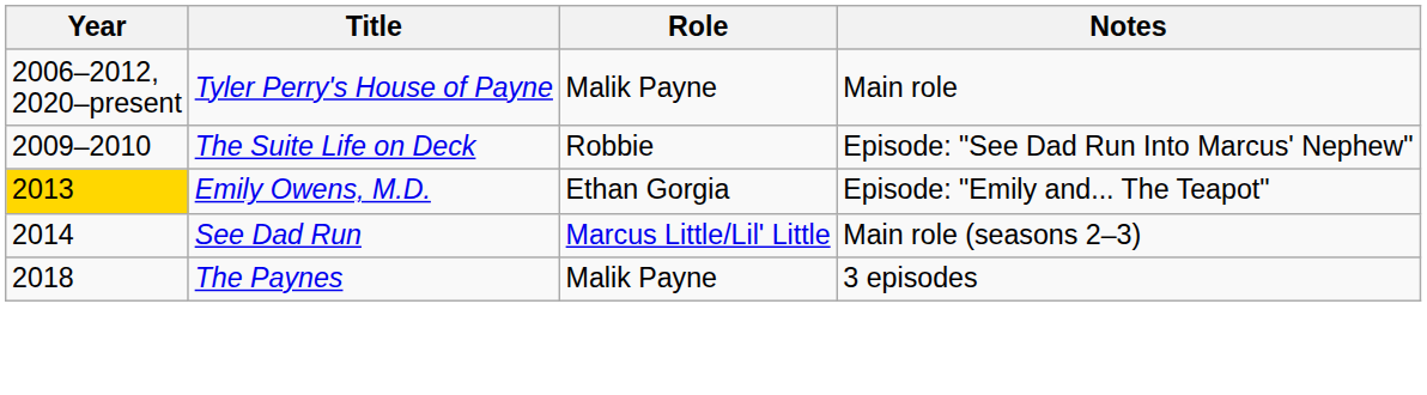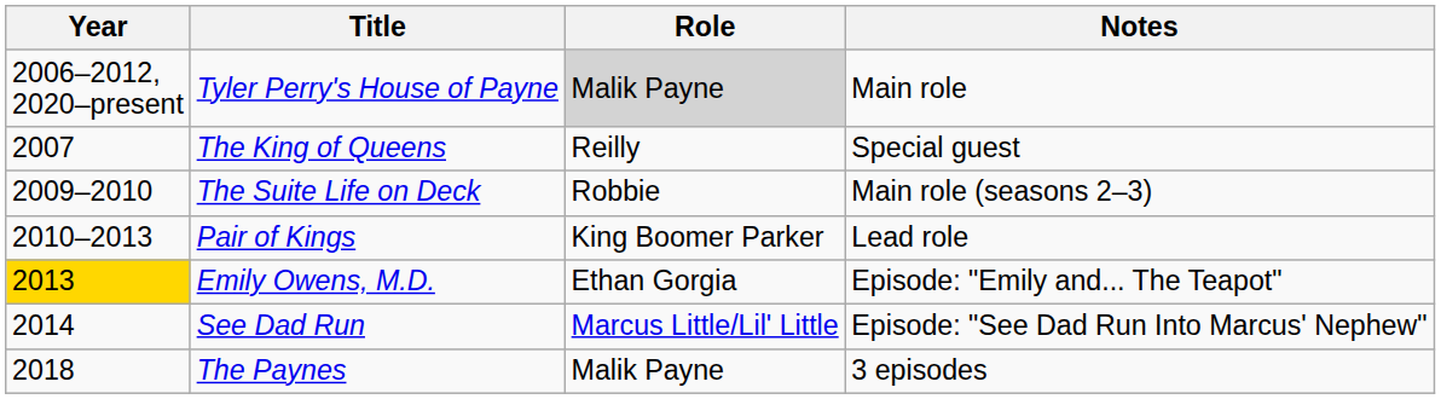 <table class="wikitable">
 <tr>
 <th>Year</th>
 <th>Title</th>
 <th>Role</th>
 <th>Notes</th>
 </tr>
 <tr>
 <td>2006–2012,<br>2020–present</td>
 <td><em><a href='#'>Tyler Perry's House of Payne</a></em></td>
-<td>Malik Payne</td>
+<td style="background: lightgrey;">Malik Payne</td>
 <td>Main role</td>
+</tr>
+<tr>
+<td>2007</td>
+<td><em><a href='#'>The King of Queens</a></em></td>
+<td>Reilly</td>
+<td>Special guest</td>
 </tr>
 <tr>
 <td>2009–2010</td>
 <td><em><a href='#'>The Suite Life on Deck</a></em></td>
 <td>Robbie</td>
-<td>Episode: "See Dad Run Into Marcus' Nephew"</td>
+<td>Main role (seasons 2–3)</td>
+</tr>
+<tr>
+<td>2010–2013</td>
+<td><em><a href='#'>Pair of Kings</a></em></td>
+<td>King Boomer Parker</td>
+<td>Lead role</td>
 </tr>
 <tr>
 <td style="background: gold;">2013</td>
 <td><em><a href='#'>Emily Owens, M.D.</a></em></td>
 <td>Ethan Gorgia</td>
 <td>Episode: "Emily and... The Teapot"</td>
 </tr>
 <tr>
 <td>2014</td>
 <td><em><a href='#'>See Dad Run</a></em></td>
 <td><a href='#'>Marcus Little/Lil' Little</a></td>
-<td>Main role (seasons 2–3)</td>
+<td>Episode: "See Dad Run Into Marcus' Nephew"</td>
 </tr>
 <tr>
 <td>2018</td>
 <td><em><a href='#'>The Paynes</a></em></td>
 <td>Malik Payne</td>
 <td>3 episodes</td>
 </tr>
 </table>
